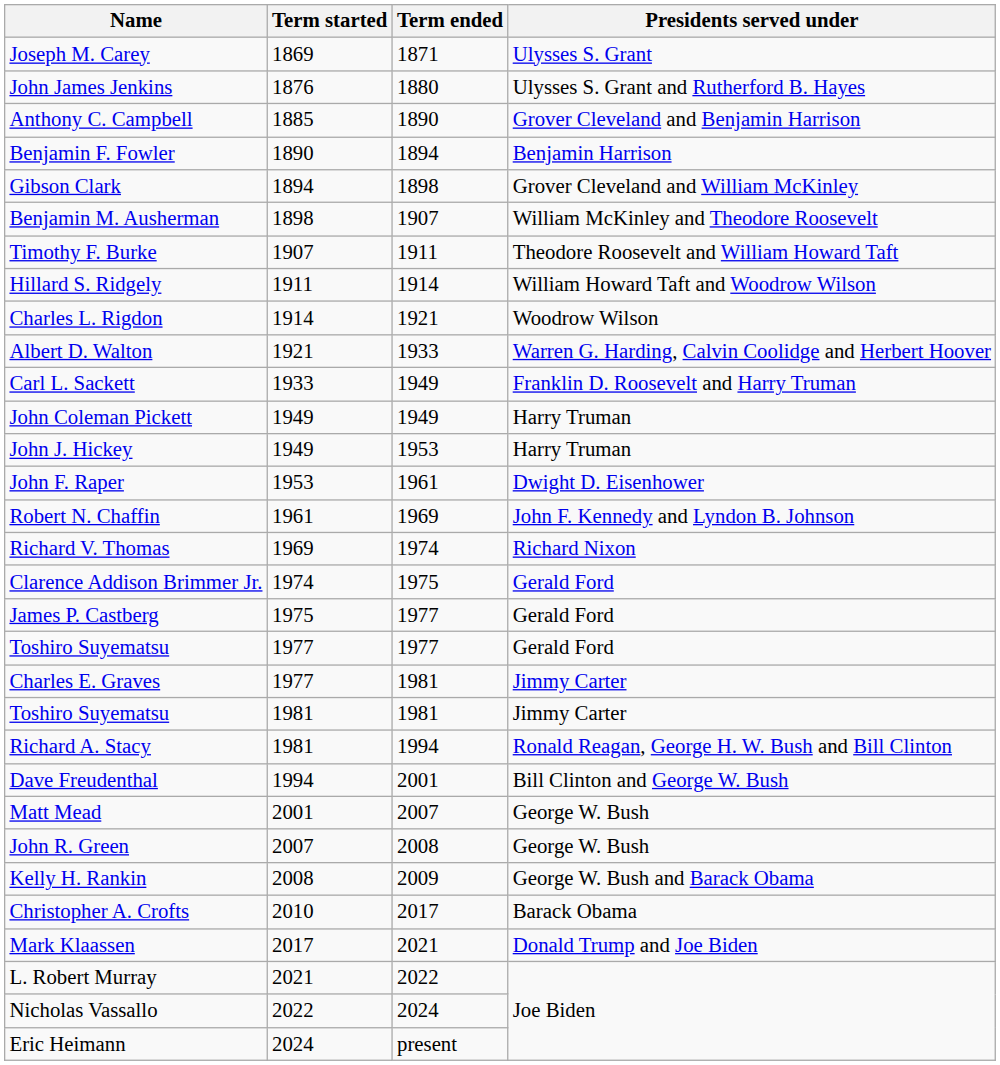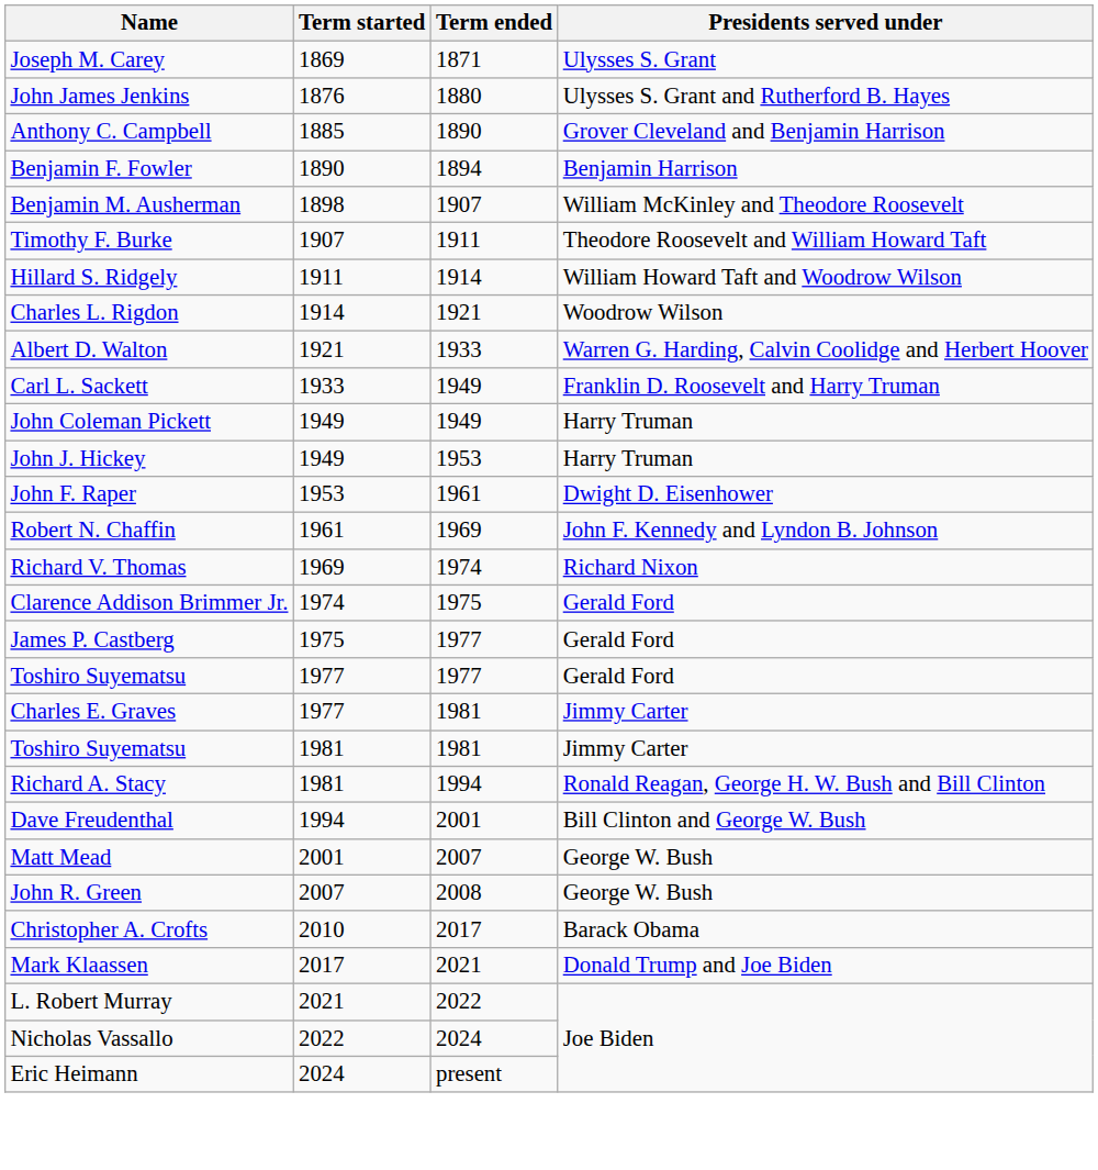 <table class="wikitable">
 <tr>
 <th>Name</th>
 <th>Term started</th>
 <th>Term ended</th>
 <th>Presidents served under</th>
 </tr>
 <tr>
 <td><a href='#'>Joseph M. Carey</a></td>
 <td>1869</td>
 <td>1871</td>
 <td><a href='#'>Ulysses S. Grant</a></td>
 </tr>
 <tr>
 <td><a href='#'>John James Jenkins</a></td>
 <td>1876</td>
 <td>1880</td>
 <td>Ulysses S. Grant and <a href='#'>Rutherford B. Hayes</a></td>
 </tr>
 <tr>
 <td><a href='#'>Anthony C. Campbell</a></td>
 <td>1885</td>
 <td>1890</td>
 <td><a href='#'>Grover Cleveland</a> and <a href='#'>Benjamin Harrison</a></td>
 </tr>
 <tr>
 <td><a href='#'>Benjamin F. Fowler</a></td>
 <td>1890</td>
 <td>1894</td>
 <td><a href='#'>Benjamin Harrison</a></td>
-</tr>
-<tr>
-<td><a href='#'>Gibson Clark</a></td>
-<td>1894</td>
-<td>1898</td>
-<td>Grover Cleveland and <a href='#'>William McKinley</a></td>
 </tr>
 <tr>
 <td><a href='#'>Benjamin M. Ausherman</a></td>
 <td>1898</td>
 <td>1907</td>
 <td>William McKinley and <a href='#'>Theodore Roosevelt</a></td>
 </tr>
 <tr>
 <td><a href='#'>Timothy F. Burke</a></td>
 <td>1907</td>
 <td>1911</td>
 <td>Theodore Roosevelt and <a href='#'>William Howard Taft</a></td>
 </tr>
 <tr>
 <td><a href='#'>Hillard S. Ridgely</a></td>
 <td>1911</td>
 <td>1914</td>
 <td>William Howard Taft and <a href='#'>Woodrow Wilson</a></td>
 </tr>
 <tr>
 <td><a href='#'>Charles L. Rigdon</a></td>
 <td>1914</td>
 <td>1921</td>
 <td>Woodrow Wilson</td>
 </tr>
 <tr>
 <td><a href='#'>Albert D. Walton</a></td>
 <td>1921</td>
 <td>1933</td>
 <td><a href='#'>Warren G. Harding</a>, <a href='#'>Calvin Coolidge</a> and <a href='#'>Herbert Hoover</a></td>
 </tr>
 <tr>
 <td><a href='#'>Carl L. Sackett</a></td>
 <td>1933</td>
 <td>1949</td>
 <td><a href='#'>Franklin D. Roosevelt</a> and <a href='#'>Harry Truman</a></td>
 </tr>
 <tr>
 <td><a href='#'>John Coleman Pickett</a></td>
 <td>1949</td>
 <td>1949</td>
 <td>Harry Truman</td>
 </tr>
 <tr>
 <td><a href='#'>John J. Hickey</a></td>
 <td>1949</td>
 <td>1953</td>
 <td>Harry Truman</td>
 </tr>
 <tr>
 <td><a href='#'>John F. Raper</a></td>
 <td>1953</td>
 <td>1961</td>
 <td><a href='#'>Dwight D. Eisenhower</a></td>
 </tr>
 <tr>
 <td><a href='#'>Robert N. Chaffin</a></td>
 <td>1961</td>
 <td>1969</td>
 <td><a href='#'>John F. Kennedy</a> and <a href='#'>Lyndon B. Johnson</a></td>
 </tr>
 <tr>
 <td><a href='#'>Richard V. Thomas</a></td>
 <td>1969</td>
 <td>1974</td>
 <td><a href='#'>Richard Nixon</a></td>
 </tr>
 <tr>
 <td><a href='#'>Clarence Addison Brimmer Jr.</a></td>
 <td>1974</td>
 <td>1975</td>
 <td><a href='#'>Gerald Ford</a></td>
 </tr>
 <tr>
 <td><a href='#'>James P. Castberg</a></td>
 <td>1975</td>
 <td>1977</td>
 <td>Gerald Ford</td>
 </tr>
 <tr>
 <td><a href='#'>Toshiro Suyematsu</a></td>
 <td>1977</td>
 <td>1977</td>
 <td>Gerald Ford</td>
 </tr>
 <tr>
 <td><a href='#'>Charles E. Graves</a></td>
 <td>1977</td>
 <td>1981</td>
 <td><a href='#'>Jimmy Carter</a></td>
 </tr>
 <tr>
 <td><a href='#'>Toshiro Suyematsu</a></td>
 <td>1981</td>
 <td>1981</td>
 <td>Jimmy Carter</td>
 </tr>
 <tr>
 <td><a href='#'>Richard A. Stacy</a></td>
 <td>1981</td>
 <td>1994</td>
 <td><a href='#'>Ronald Reagan</a>, <a href='#'>George H. W. Bush</a> and <a href='#'>Bill Clinton</a></td>
 </tr>
 <tr>
 <td><a href='#'>Dave Freudenthal</a></td>
 <td>1994</td>
 <td>2001</td>
 <td>Bill Clinton and <a href='#'>George W. Bush</a></td>
 </tr>
 <tr>
 <td><a href='#'>Matt Mead</a></td>
 <td>2001</td>
 <td>2007</td>
 <td>George W. Bush</td>
 </tr>
 <tr>
 <td><a href='#'>John R. Green</a></td>
 <td>2007</td>
 <td>2008</td>
 <td>George W. Bush</td>
 </tr>
 <tr>
-<td><a href='#'>Kelly H. Rankin</a></td>
-<td>2008</td>
-<td>2009</td>
-<td>George W. Bush and <a href='#'>Barack Obama</a></td>
-</tr>
-<tr>
 <td><a href='#'>Christopher A. Crofts</a></td>
 <td>2010</td>
 <td>2017</td>
 <td>Barack Obama</td>
 </tr>
 <tr>
 <td><a href='#'>Mark Klaassen</a></td>
 <td>2017</td>
 <td>2021</td>
 <td><a href='#'>Donald Trump</a> and <a href='#'>Joe Biden</a></td>
 </tr>
 <tr>
 <td>L. Robert Murray</td>
 <td>2021</td>
 <td>2022</td>
 <td rowspan="3">Joe Biden</td>
 </tr>
 <tr>
 <td>Nicholas Vassallo</td>
 <td>2022</td>
 <td>2024</td>
 </tr>
 <tr>
 <td>Eric Heimann</td>
 <td>2024</td>
 <td>present</td>
 </tr>
 </table>
